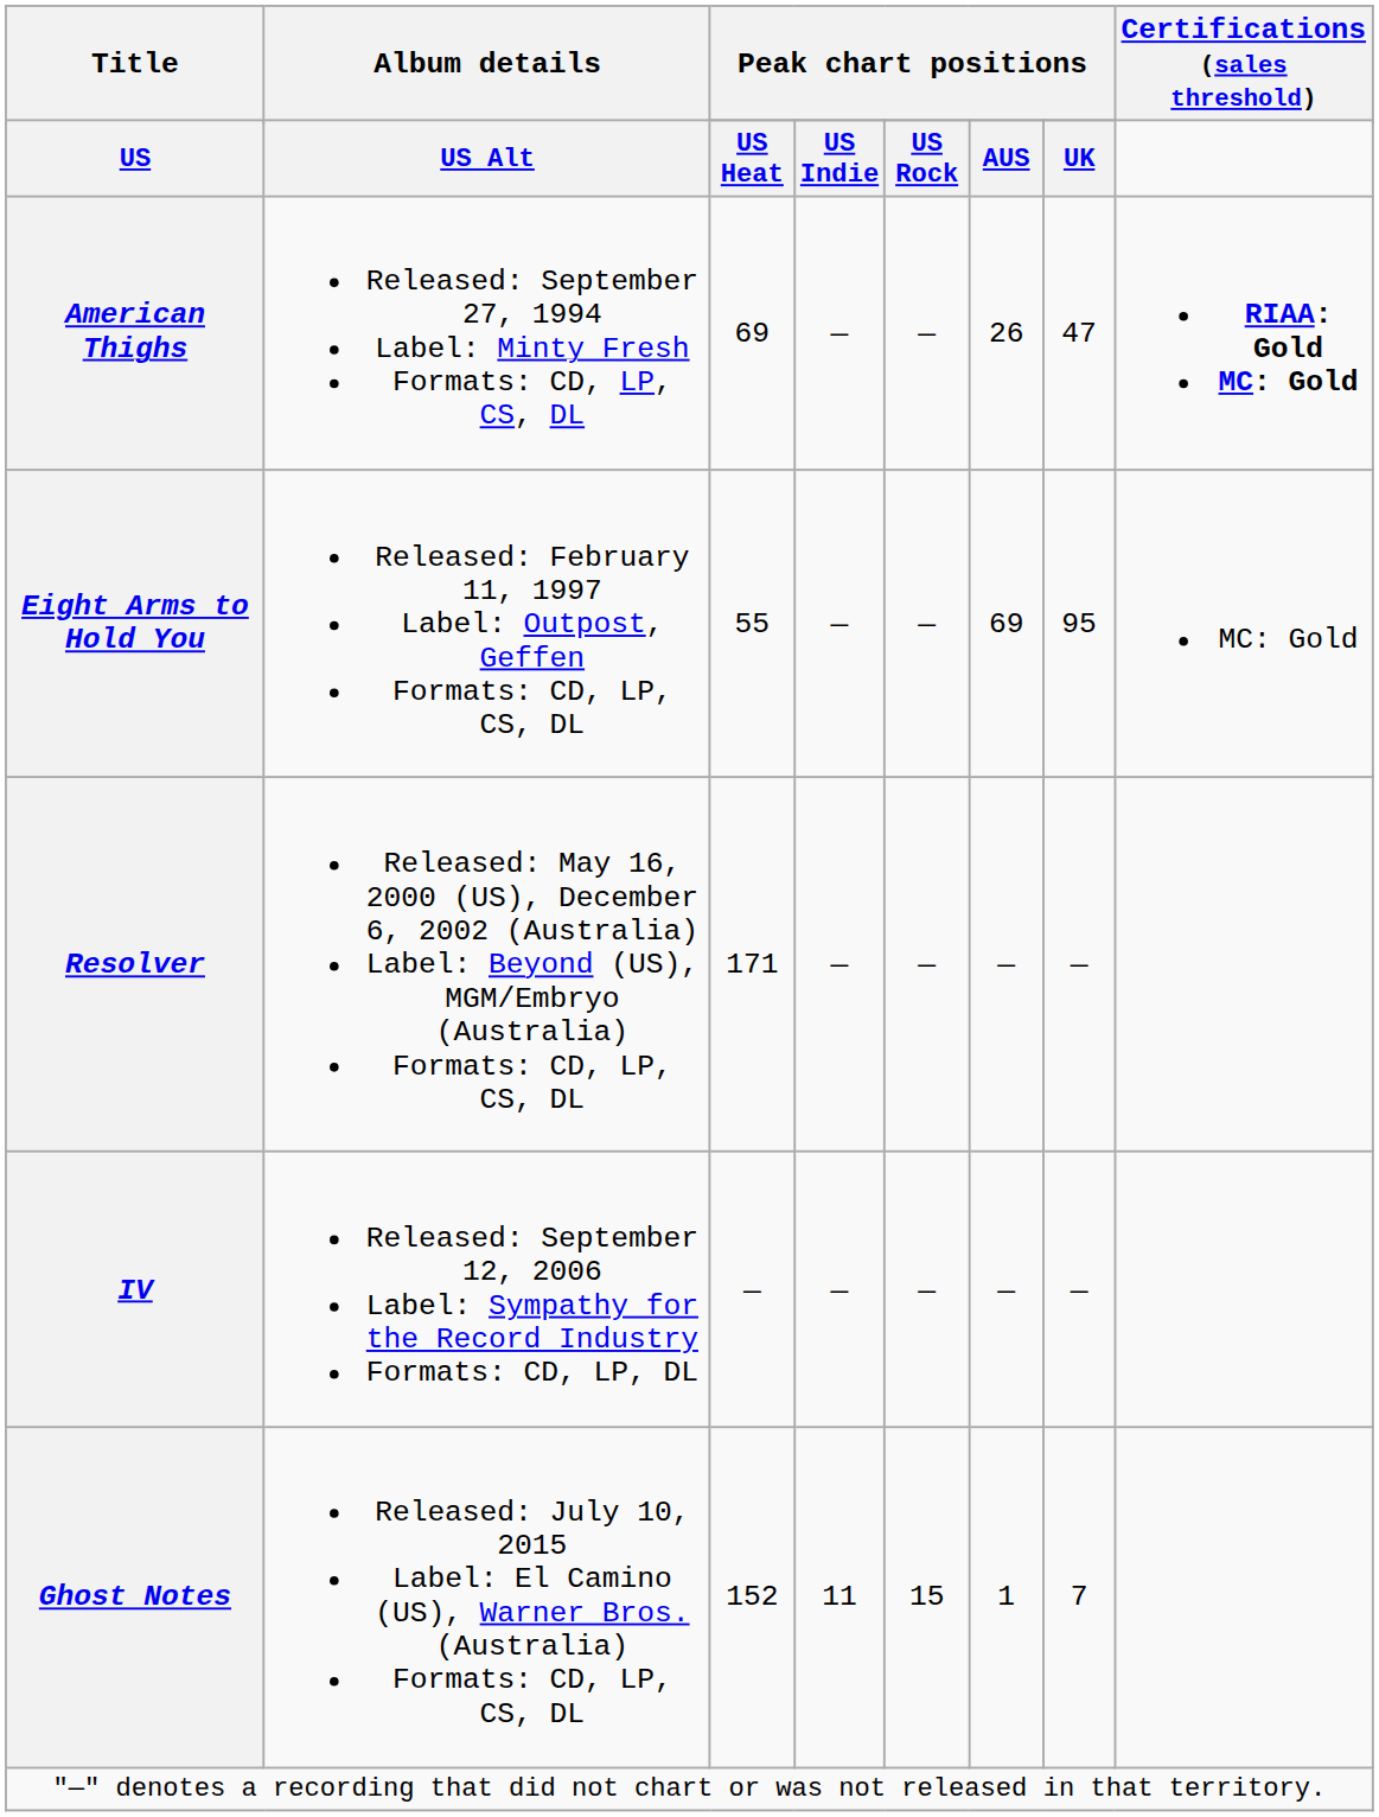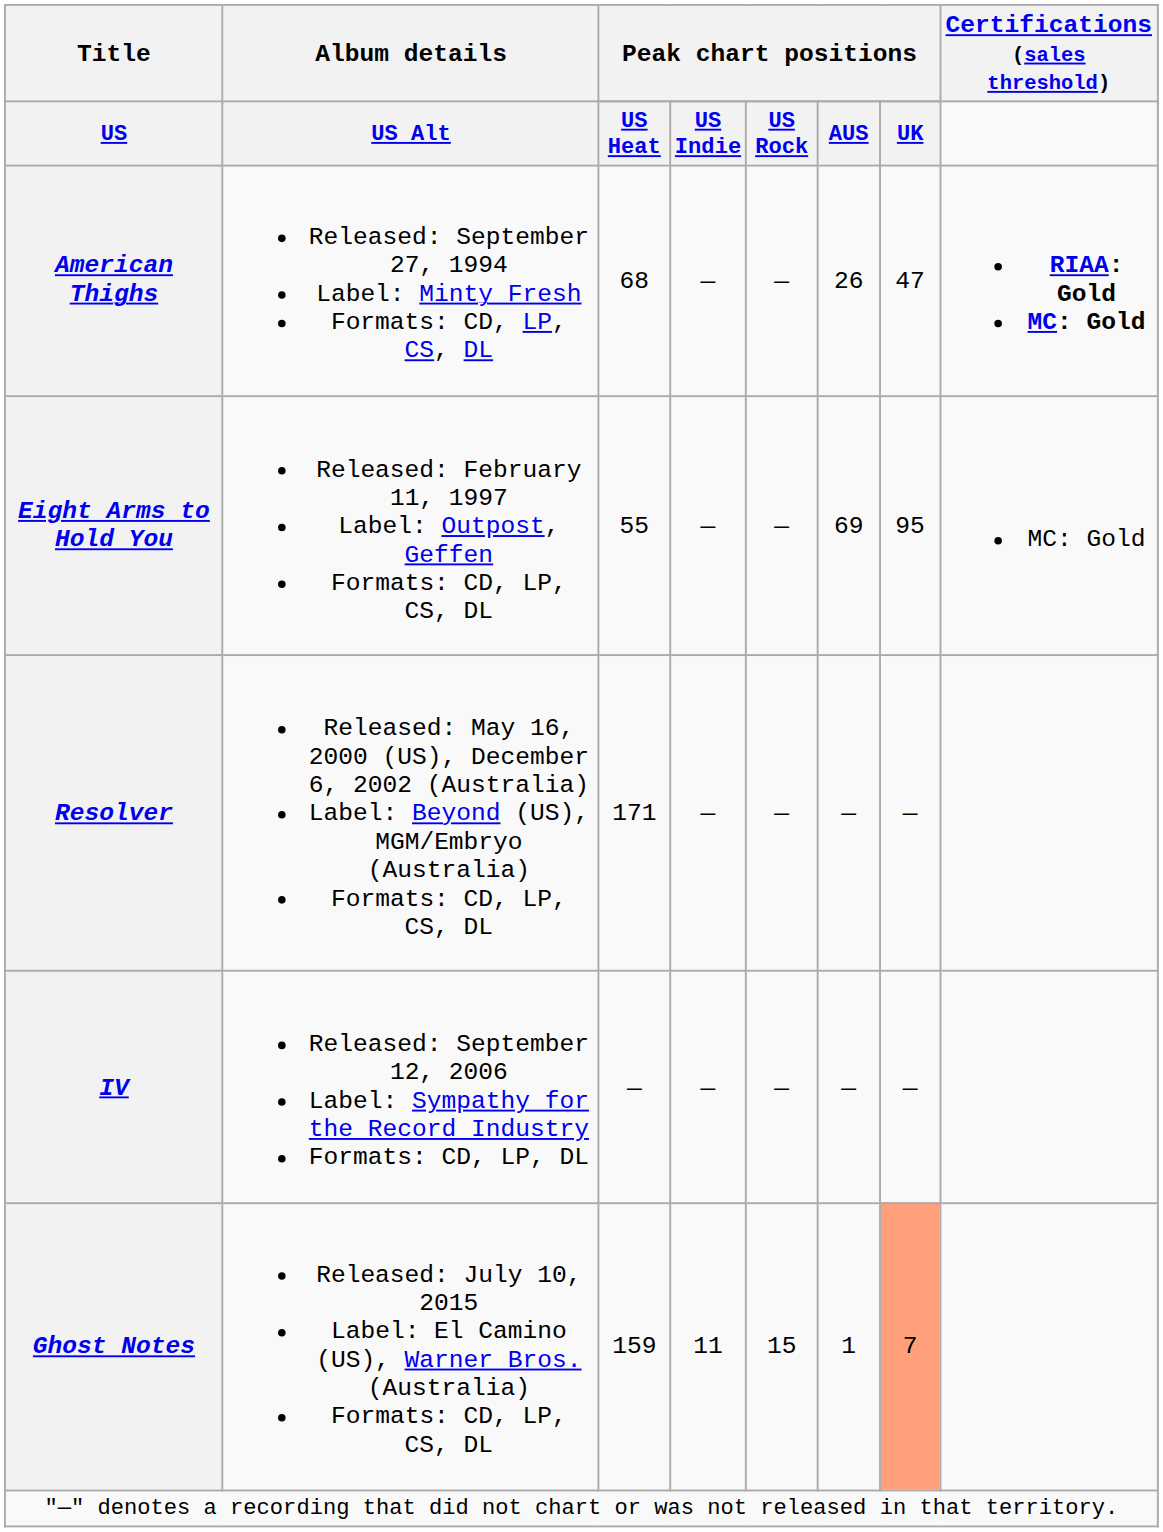 <table class="wikitable plainrowheaders" style="text-align:center;">
 <tr>
 <th scope="col" rowspan="2" style="width:12em;">Title</th>
 <th scope="col" rowspan="2" style="width:20em;">Album details</th>
 <th scope="col" colspan="5">Peak chart positions</th>
 <th scope="col" rowspan="2"><a href='#'>Certifications</a><br><small>(<a href='#'>sales threshold</a>)</small></th>
 </tr>
 <tr style="font-size:smaller;">
 </tr>
 <tr>
 <th scope="col" style="width:3em;font-size:90%;"><a href='#'>US</a><br></th>
 <th scope="col" style="width:3em;font-size:90%;"><a href='#'>US Alt</a><br></th>
 <th scope="col" style="width:3em;font-size:90%;"><a href='#'>US Heat</a><br></th>
 <th scope="col" style="width:3em;font-size:90%;"><a href='#'>US Indie</a><br></th>
 <th scope="col" style="width:3em;font-size:90%;"><a href='#'>US Rock</a><br></th>
 <th scope="col" style="width:3em;font-size:90%;"><a href='#'>AUS</a><br></th>
 <th scope="col" style="width:3em;font-size:90%;"><a href='#'>UK</a><br></th>
 </tr>
 <tr>
 <th scope="row"><em><a href='#'>American Thighs</a></em></th>
 <td><br><ul><li>Released: September 27, 1994</li><li>Label: <a href='#'>Minty Fresh</a></li><li>Formats: CD, <a href='#'>LP</a>, <a href='#'>CS</a>, <a href='#'>DL</a></li></ul></td>
-<td>69</td>
+<td>68</td>
 <td>—</td>
 <td>—</td>
 <td>26</td>
 <td>47</td>
 <td><strong><br><ul><li><a href='#'>RIAA</a>: Gold</li><li><a href='#'>MC</a>: Gold</li></ul></strong></td>
 </tr>
 <tr>
 <th scope="row"><em><a href='#'>Eight Arms to Hold You</a></em></th>
 <td><br><ul><li>Released: February 11, 1997</li><li>Label: <a href='#'>Outpost</a>, <a href='#'>Geffen</a></li><li>Formats: CD, LP, CS, DL</li></ul></td>
 <td>55</td>
 <td>—</td>
 <td>—</td>
 <td>69</td>
 <td>95</td>
 <td><br><ul><li>MC: Gold</li></ul></td>
 </tr>
 <tr>
 <th scope="row"><em><a href='#'>Resolver</a></em></th>
 <td><br><ul><li>Released: May 16, 2000 (US), December 6, 2002 (Australia)</li><li>Label: <a href='#'>Beyond</a> (US), MGM/Embryo (Australia)</li><li>Formats: CD, LP, CS, DL</li></ul></td>
 <td>171</td>
 <td>—</td>
 <td>—</td>
 <td>—</td>
 <td>—</td>
 <td></td>
 </tr>
 <tr>
 <th scope="row"><em><a href='#'>IV</a></em></th>
 <td><br><ul><li>Released: September 12, 2006</li><li>Label: <a href='#'>Sympathy for the Record Industry</a></li><li>Formats: CD, LP, DL</li></ul></td>
 <td>—</td>
 <td>—</td>
 <td>—</td>
 <td>—</td>
 <td>—</td>
 <td></td>
 </tr>
 <tr>
 <th scope="row"><em><a href='#'>Ghost Notes</a></em></th>
 <td><br><ul><li>Released: July 10, 2015</li><li>Label: El Camino (US), <a href='#'>Warner Bros.</a> (Australia)</li><li>Formats: CD, LP, CS, DL</li></ul></td>
-<td>152</td>
+<td>159</td>
 <td>11</td>
 <td>15</td>
 <td>1</td>
-<td>7</td>
+<td style="background: lightsalmon;">7</td>
 <td></td>
 </tr>
 <tr>
 <td colspan="10" style="font-size:90%">"—" denotes a recording that did not chart or was not released in that territory.</td>
 </tr>
 </table>
